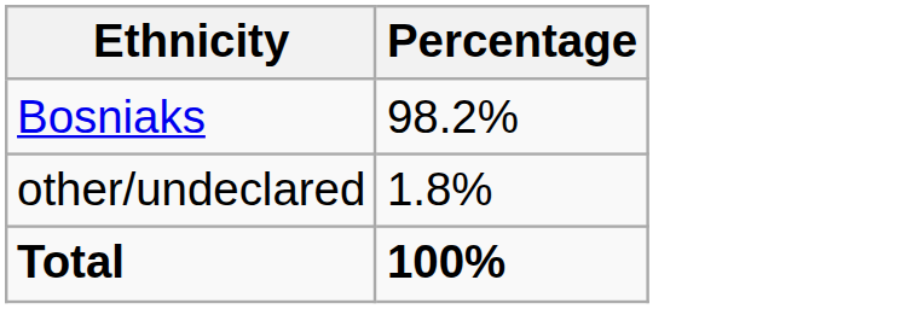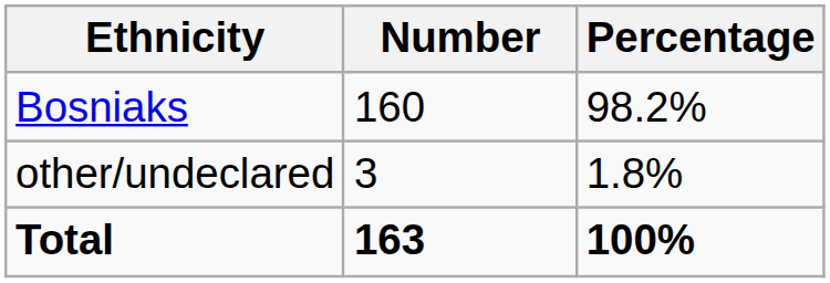 <table class="wikitable">
 <tr>
 <th width="100px">Ethnicity</th>
+<th width="80px">Number</th>
 <th width="80px">Percentage</th>
 </tr>
 <tr>
 <td><a href='#'>Bosniaks</a></td>
+<td>160</td>
 <td>98.2%</td>
 </tr>
 <tr>
 <td>other/undeclared</td>
+<td>3</td>
 <td>1.8%</td>
 </tr>
 <tr>
 <td><strong>Total</strong></td>
+<td><strong>163</strong></td>
 <td><strong>100%</strong></td>
 </tr>
 </table>
